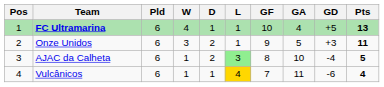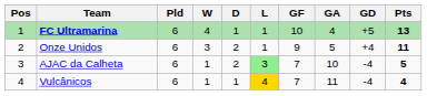 <table class="wikitable" style="text-align: center;">
 <tr>
 <th style="width: 40px;">Pos</th>
 <th style="width: 170px;">Team</th>
 <th style="width: 45px;">Pld</th>
 <th style="width: 35px;">W</th>
 <th style="width: 35px;">D</th>
 <th style="width: 35px;">L</th>
 <th style="width: 45px;">GF</th>
 <th style="width: 45px;">GA</th>
 <th style="width: 45px;">GD</th>
 <th style="width: 45px;">Pts</th>
 </tr>
 <tr style="background:#ACE1AF;">
 <td>1</td>
 <td style="text-align: left;"><strong><a href='#'>FC Ultramarina</a></strong></td>
 <td>6</td>
 <td>4</td>
 <td>1</td>
 <td>1</td>
 <td>10</td>
 <td>4</td>
 <td>+5</td>
 <td><strong>13</strong></td>
 </tr>
 <tr>
 <td>2</td>
 <td style="text-align: left;"><a href='#'>Onze Unidos</a></td>
 <td>6</td>
 <td>3</td>
 <td>2</td>
 <td>1</td>
 <td>9</td>
 <td>5</td>
-<td>+3</td>
+<td>+4</td>
 <td><strong>11</strong></td>
 </tr>
 <tr>
 <td>3</td>
 <td style="text-align: left;"><a href='#'>AJAC da Calheta</a></td>
 <td>6</td>
 <td>1</td>
 <td>2</td>
 <td style="background: lightgreen;">3</td>
-<td>8</td>
+<td>7</td>
 <td>10</td>
 <td>-4</td>
 <td><strong>5</strong></td>
 </tr>
 <tr>
 <td>4</td>
 <td style="text-align: left;"><a href='#'>Vulcânicos</a></td>
 <td>6</td>
 <td>1</td>
 <td>1</td>
 <td style="background: gold;">4</td>
 <td>7</td>
 <td>11</td>
-<td>-6</td>
+<td>-4</td>
 <td><strong>4</strong></td>
 </tr>
 </table>
